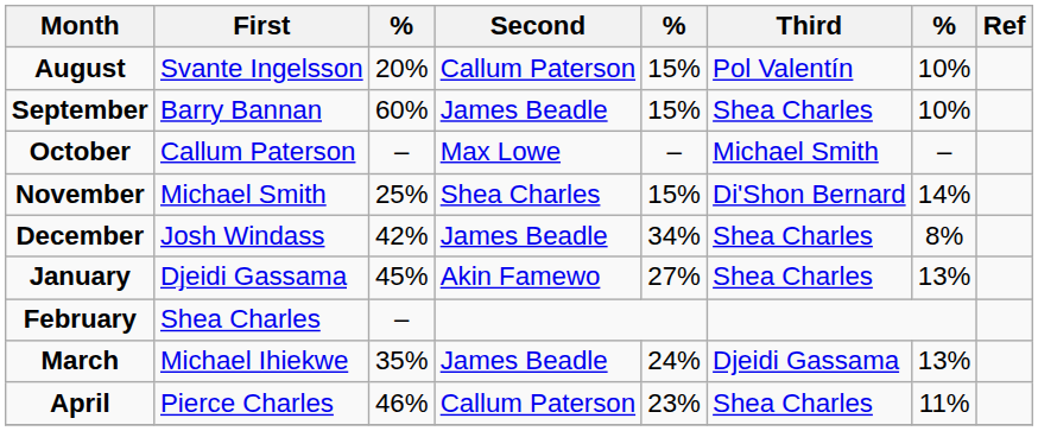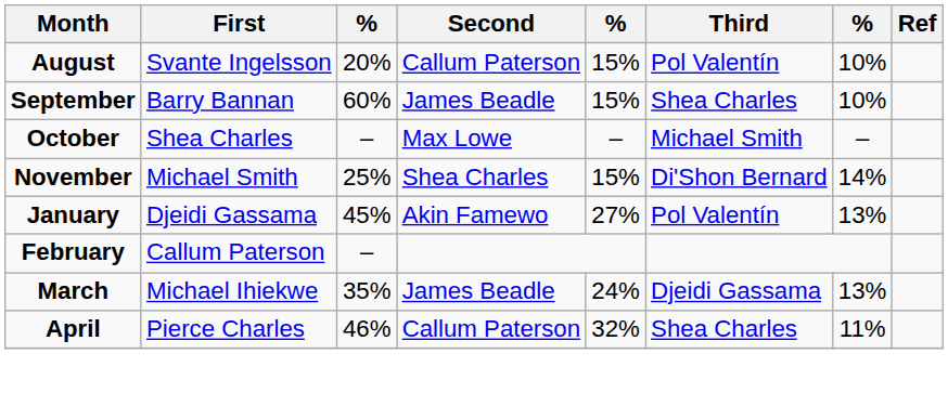 <table class="wikitable">
 <tr>
 <th align="center">Month</th>
 <th align="center">First</th>
 <th align="center">%</th>
 <th align="center">Second</th>
 <th align="center">%</th>
 <th align="center">Third</th>
 <th align="center">%</th>
 <th align="center">Ref</th>
 </tr>
 <tr>
 <td align="center"><strong>August</strong></td>
 <td> <a href='#'>Svante Ingelsson</a></td>
 <td align="center">20%</td>
 <td> <a href='#'>Callum Paterson</a></td>
 <td align="center">15%</td>
 <td> <a href='#'>Pol Valentín</a></td>
 <td align="center">10%</td>
 <td align="center"></td>
 </tr>
 <tr>
 <td align="center"><strong>September</strong></td>
 <td> <a href='#'>Barry Bannan</a></td>
 <td align="center">60%</td>
 <td> <a href='#'>James Beadle</a></td>
 <td align="center">15%</td>
 <td> <a href='#'>Shea Charles</a></td>
 <td align="center">10%</td>
 <td align="center"></td>
 </tr>
 <tr>
 <td align="center"><strong>October</strong></td>
-<td> <a href='#'>Callum Paterson</a></td>
+<td> <a href='#'>Shea Charles</a></td>
 <td align="center">–</td>
 <td> <a href='#'>Max Lowe</a></td>
 <td align="center">–</td>
 <td> <a href='#'>Michael Smith</a></td>
 <td align="center">–</td>
 <td align="center"></td>
 </tr>
 <tr>
 <td align="center"><strong>November</strong></td>
 <td> <a href='#'>Michael Smith</a></td>
 <td align="center">25%</td>
 <td> <a href='#'>Shea Charles</a></td>
 <td align="center">15%</td>
 <td> <a href='#'>Di'Shon Bernard</a></td>
 <td align="center">14%</td>
 <td align="center"></td>
 </tr>
 <tr>
-<td align="center"><strong>December</strong></td>
-<td> <a href='#'>Josh Windass</a></td>
-<td align="center">42%</td>
-<td> <a href='#'>James Beadle</a></td>
-<td align="center">34%</td>
-<td> <a href='#'>Shea Charles</a></td>
-<td align="center">8%</td>
-<td align="center"></td>
-</tr>
-<tr>
 <td align="center"><strong>January</strong></td>
 <td> <a href='#'>Djeidi Gassama</a></td>
 <td align="center">45%</td>
 <td> <a href='#'>Akin Famewo</a></td>
 <td align="center">27%</td>
-<td> <a href='#'>Shea Charles</a></td>
+<td> <a href='#'>Pol Valentín</a></td>
 <td align="center">13%</td>
 <td align="center"></td>
 </tr>
 <tr>
 <td align="center"><strong>February</strong></td>
-<td> <a href='#'>Shea Charles</a></td>
+<td> <a href='#'>Callum Paterson</a></td>
 <td align="center">–</td>
 <td colspan="2"></td>
 <td colspan="2"></td>
 <td align="center"></td>
 </tr>
 <tr>
 <td align="center"><strong>March</strong></td>
 <td> <a href='#'>Michael Ihiekwe</a></td>
 <td align="center">35%</td>
 <td> <a href='#'>James Beadle</a></td>
 <td align="center">24%</td>
 <td> <a href='#'>Djeidi Gassama</a></td>
 <td align="center">13%</td>
 <td align="center"></td>
 </tr>
 <tr>
 <td align="center"><strong>April</strong></td>
 <td> <a href='#'>Pierce Charles</a></td>
 <td align="center">46%</td>
 <td> <a href='#'>Callum Paterson</a></td>
-<td align="center">23%</td>
+<td align="center">32%</td>
 <td> <a href='#'>Shea Charles</a></td>
 <td align="center">11%</td>
 <td align="center"></td>
 </tr>
 <tr>
 </tr>
 </table>
